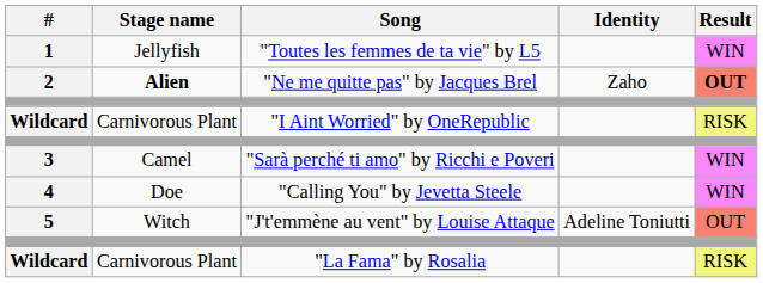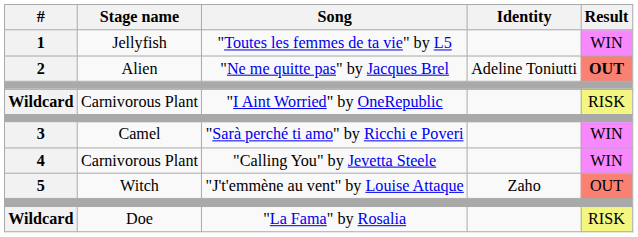 <table class="wikitable plainrowheaders" style="text-align: center;">
 <tr>
 <th>#</th>
 <th>Stage name</th>
 <th>Song</th>
 <th>Identity</th>
 <th>Result</th>
 </tr>
 <tr>
 <th>1</th>
 <td>Jellyfish</td>
 <td>"<a href='#'>Toutes les femmes de ta vie</a>" by <a href='#'>L5</a></td>
 <td></td>
 <td bgcolor="#F888FD">WIN</td>
 </tr>
 <tr>
 <th>2</th>
-<td><strong>Alien</strong></td>
+<td>Alien</td>
 <td>"<a href='#'>Ne me quitte pas</a>" by <a href='#'>Jacques Brel</a></td>
-<td>Zaho</td>
+<td>Adeline Toniutti</td>
 <td bgcolor=salmon><strong>OUT</strong></td>
 </tr>
 <tr>
 <td colspan="5" style="background:darkgray"></td>
 </tr>
 <tr>
 <th>Wildcard</th>
 <td>Carnivorous Plant</td>
 <td>"<a href='#'>I Aint Worried</a>" by <a href='#'>OneRepublic</a></td>
 <td></td>
 <td bgcolor="#F3F781">RISK</td>
 </tr>
 <tr>
 <td colspan="5" style="background:darkgray"></td>
 </tr>
 <tr>
 <th>3</th>
 <td>Camel</td>
 <td>"<a href='#'>Sarà perché ti amo</a>" by <a href='#'>Ricchi e Poveri</a></td>
 <td></td>
 <td bgcolor="#F888FD">WIN</td>
 </tr>
 <tr>
 <th>4</th>
-<td>Doe</td>
+<td>Carnivorous Plant</td>
 <td>"Calling You" by <a href='#'>Jevetta Steele</a></td>
 <td></td>
 <td bgcolor="#F888FD">WIN</td>
 </tr>
 <tr>
 <th>5</th>
 <td>Witch</td>
 <td>"J't'emmène au vent" by <a href='#'>Louise Attaque</a></td>
-<td>Adeline Toniutti</td>
+<td>Zaho</td>
 <td bgcolor="salmon">OUT</td>
 </tr>
 <tr>
 <td colspan="5" style="background:darkgray"></td>
 </tr>
 <tr>
 <th>Wildcard</th>
-<td>Carnivorous Plant</td>
+<td>Doe</td>
 <td>"<a href='#'>La Fama</a>" by <a href='#'>Rosalia</a></td>
 <td></td>
 <td bgcolor="#F3F781">RISK</td>
 </tr>
 </table>
